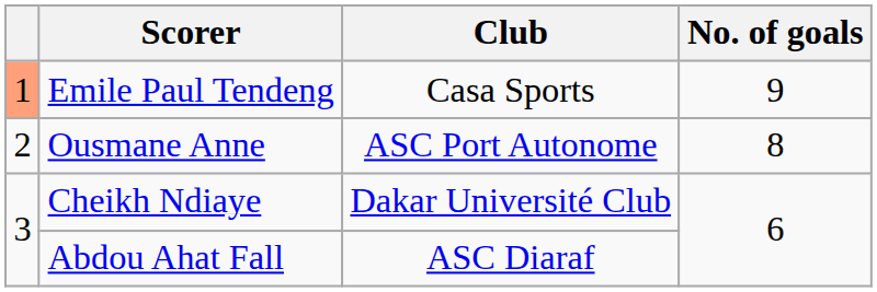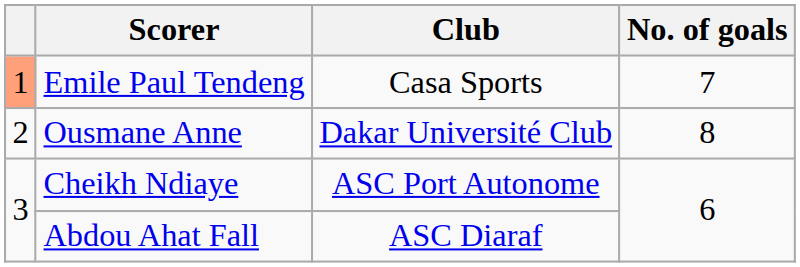 <table class="wikitable">
 <tr>
 <th></th>
 <th>Scorer</th>
 <th>Club</th>
 <th>No. of goals</th>
 </tr>
 <tr>
 <td style="background: lightsalmon;">1</td>
 <td> <a href='#'>Emile Paul Tendeng</a></td>
 <td align=center>Casa Sports</td>
-<td align=center>9</td>
+<td align=center>7</td>
 </tr>
 <tr>
 <td>2</td>
 <td><a href='#'>Ousmane Anne</a></td>
-<td align=center><a href='#'>ASC Port Autonome</a></td>
+<td><a href='#'>Dakar Université Club</a></td>
 <td align=center>8</td>
 </tr>
 <tr>
 <td rowspan="2">3</td>
 <td><a href='#'>Cheikh Ndiaye</a></td>
-<td><a href='#'>Dakar Université Club</a></td>
+<td align=center><a href='#'>ASC Port Autonome</a></td>
 <td rowspan="2" align=center>6</td>
 </tr>
 <tr>
 <td><a href='#'>Abdou Ahat Fall</a></td>
 <td align=center><a href='#'>ASC Diaraf</a></td>
 </tr>
 </table>
